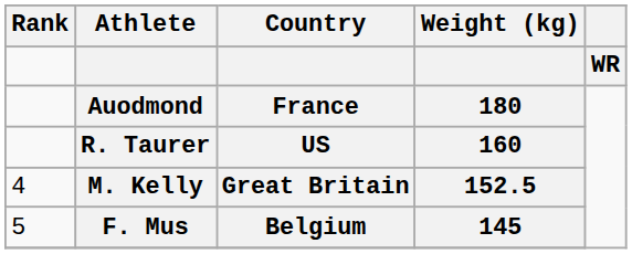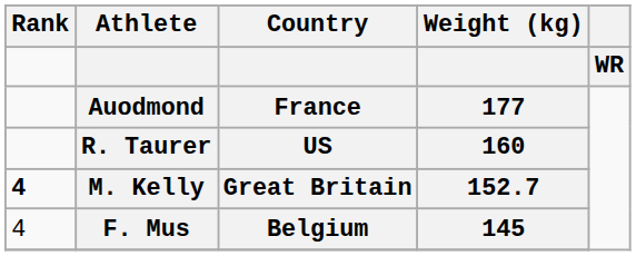 <table class="wikitable sortable" style="font-size:90%">
 <tr>
 <th>Rank</th>
 <th>Athlete</th>
 <th>Country</th>
 <th>Weight (kg)</th>
 <th></th>
 </tr>
 <tr>
 <td></td>
 <th></th>
 <th></th>
 <th></th>
 <th>WR</th>
 </tr>
 <tr>
 <td></td>
 <th>Auodmond</th>
 <th>France</th>
-<th>180</th>
+<th>177</th>
 </tr>
 <tr>
 <td></td>
 <th>R. Taurer</th>
 <th>US</th>
 <th>160</th>
 </tr>
 <tr>
-<td>4</td>
+<td><strong>4</strong></td>
 <th>M. Kelly</th>
 <th>Great Britain</th>
-<th>152.5</th>
+<th>152.7</th>
 </tr>
 <tr>
-<td>5</td>
+<td>4</td>
 <th>F. Mus</th>
 <th>Belgium</th>
 <th>145</th>
 </tr>
 <tr>
 </tr>
 </table>
